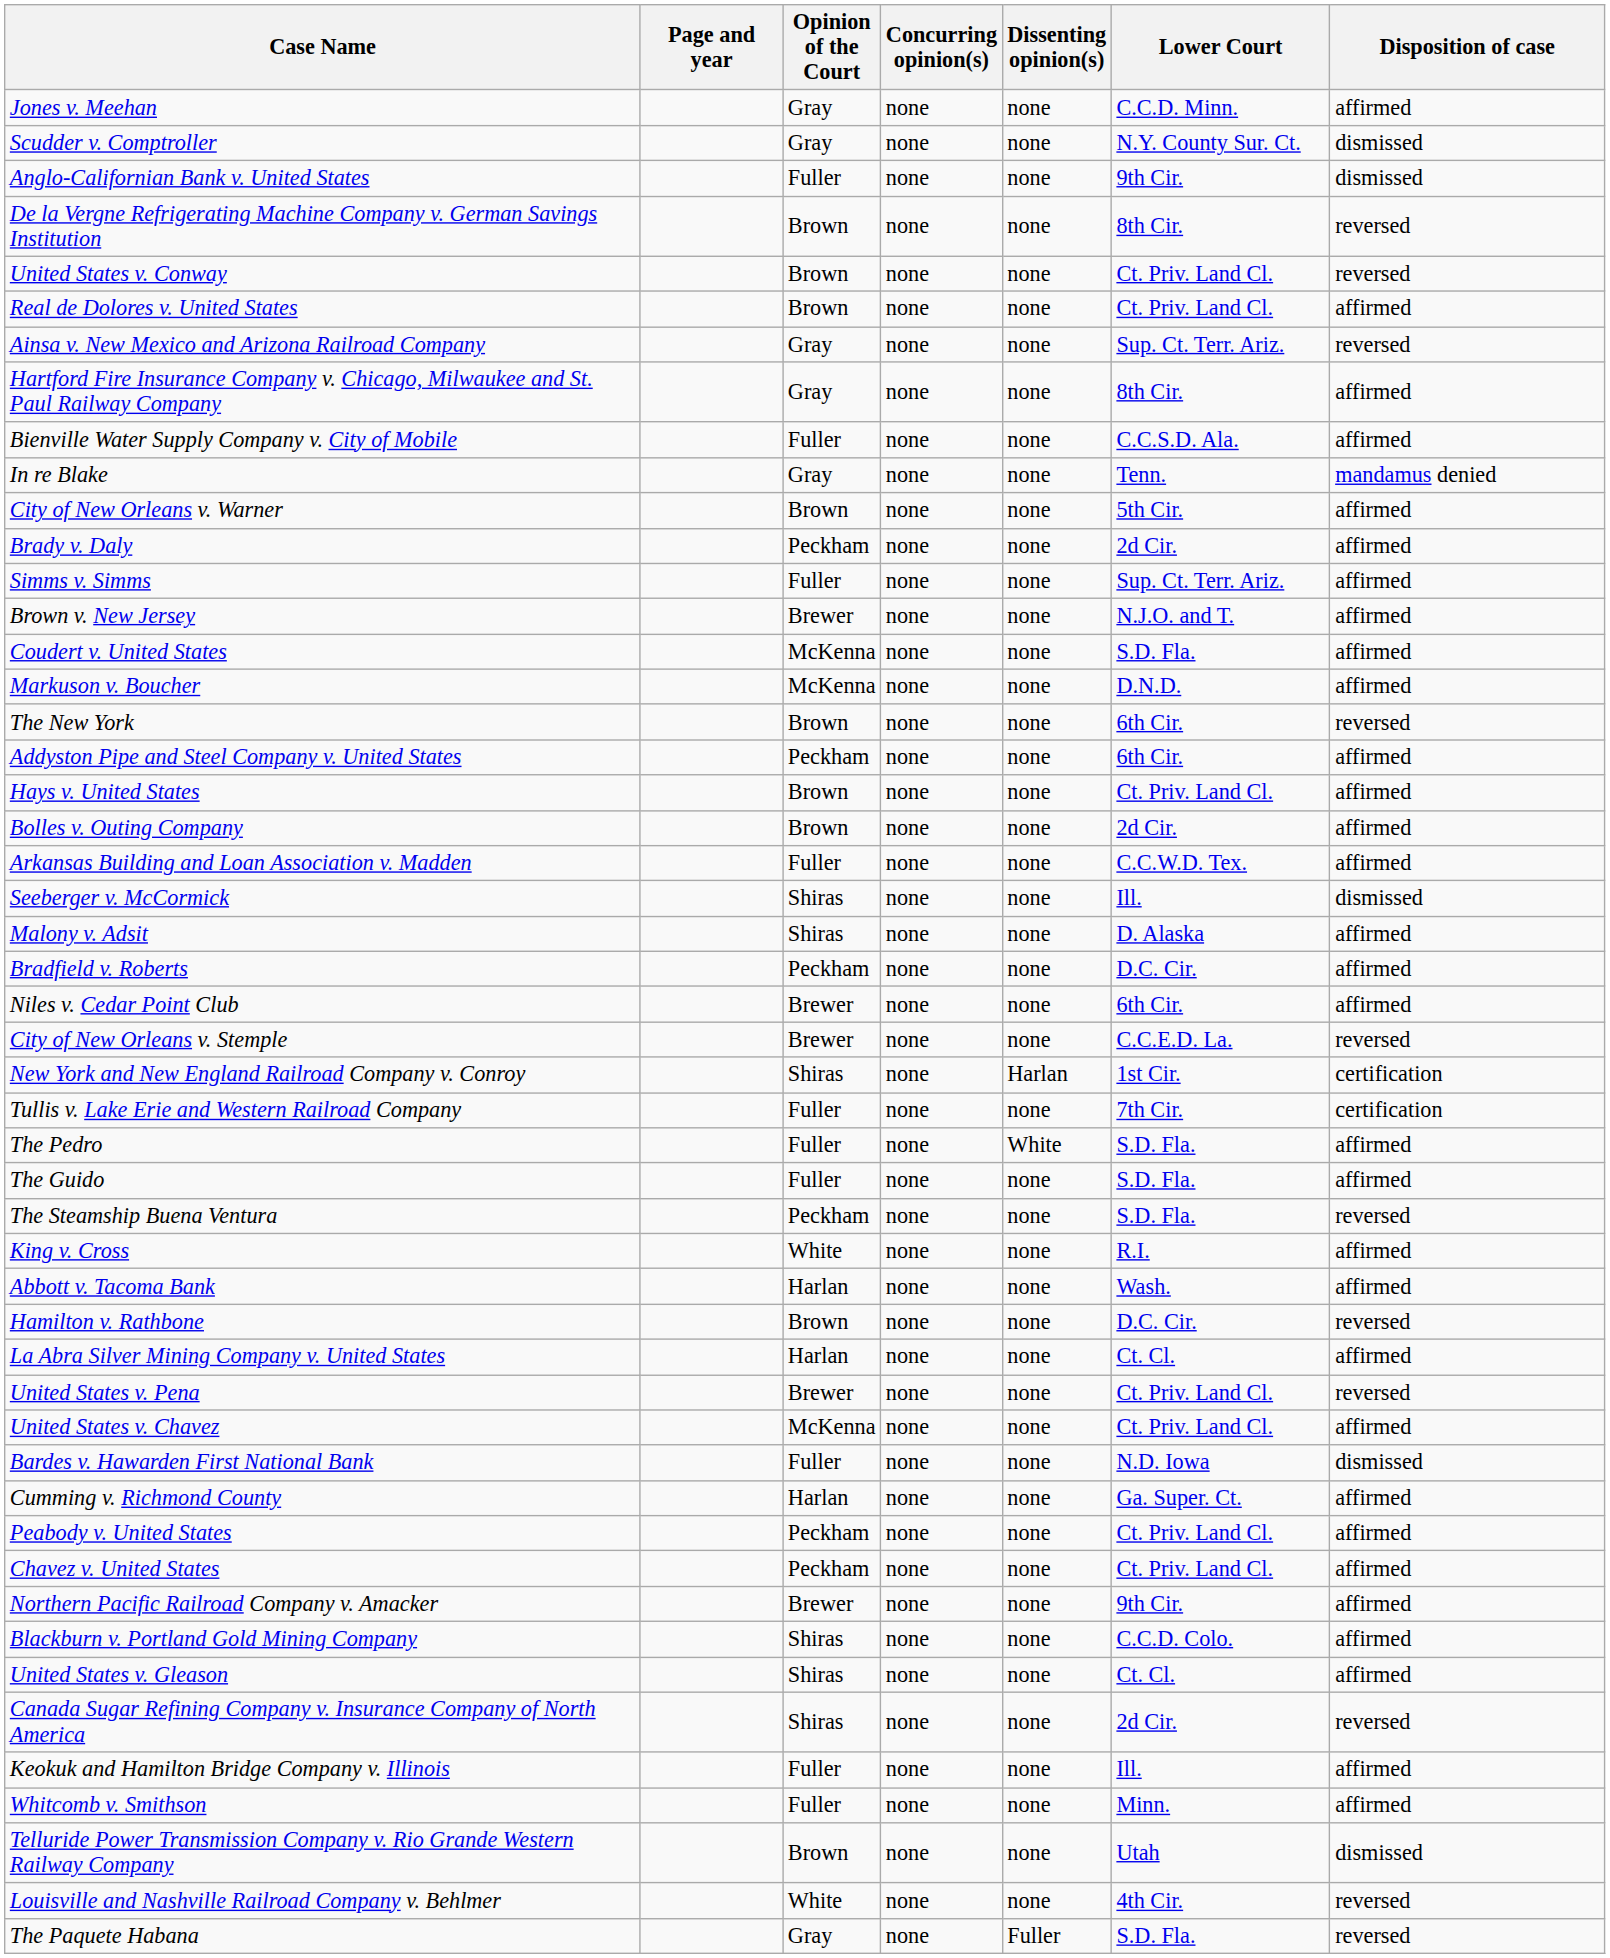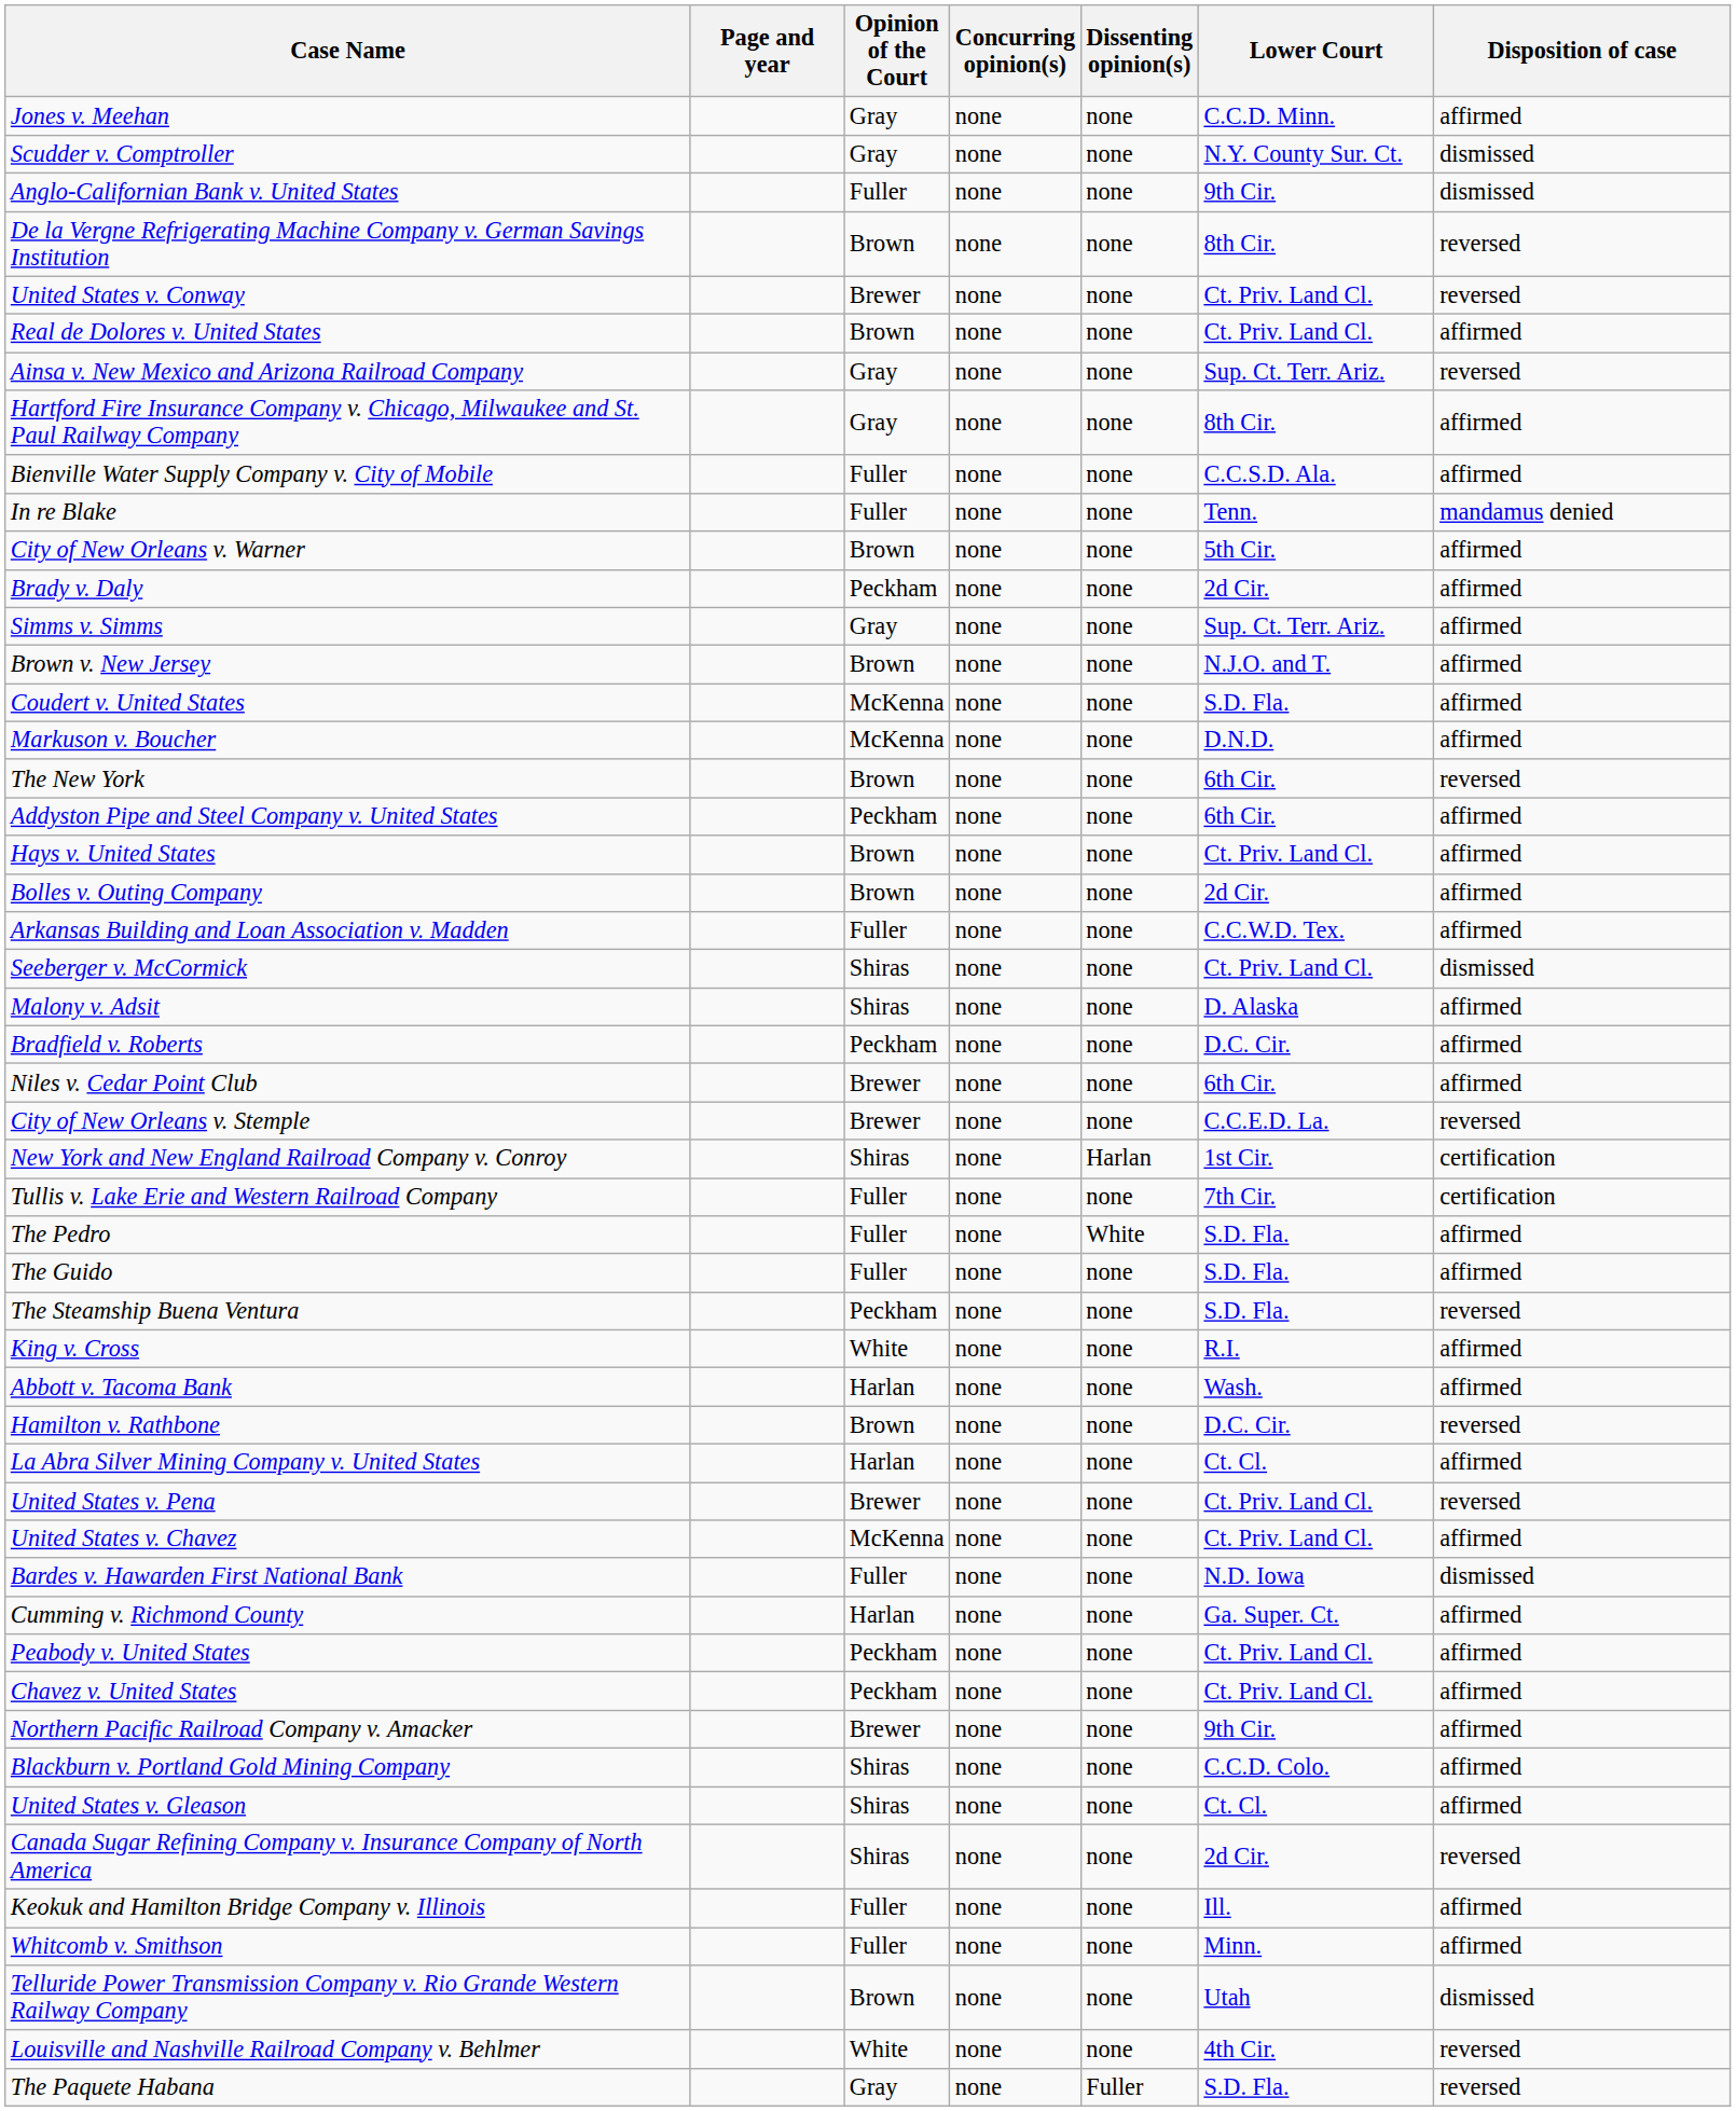 <table class="wikitable sortable">
 <tr>
 <th scope="col" style="width: 450px;">Case Name</th>
 <th scope="col" style="width: 95px;">Page and year</th>
 <th scope="col" style="width: 10px;">Opinion of the Court</th>
 <th scope="col" style="width: 10px;">Concurring opinion(s)</th>
 <th scope="col" style="width: 10px;">Dissenting opinion(s)</th>
 <th scope="col" style="width: 150px;">Lower Court</th>
 <th scope="col" style="width: 190px;">Disposition of case</th>
 </tr>
 <tr>
 <td><em><a href='#'>Jones v. Meehan</a></em></td>
 <td align="right"></td>
 <td>Gray</td>
 <td>none</td>
 <td>none</td>
 <td><a href='#'>C.C.D. Minn.</a></td>
 <td>affirmed</td>
 </tr>
 <tr>
 <td><em><a href='#'>Scudder v. Comptroller</a></em></td>
 <td align="right"></td>
 <td>Gray</td>
 <td>none</td>
 <td>none</td>
 <td><a href='#'>N.Y. County Sur. Ct.</a></td>
 <td>dismissed</td>
 </tr>
 <tr>
 <td><em><a href='#'>Anglo-Californian Bank v. United States</a></em></td>
 <td align="right"></td>
 <td>Fuller</td>
 <td>none</td>
 <td>none</td>
 <td><a href='#'>9th Cir.</a></td>
 <td>dismissed</td>
 </tr>
 <tr>
 <td><em><a href='#'>De la Vergne Refrigerating Machine Company v. German Savings Institution</a></em></td>
 <td align="right"></td>
 <td>Brown</td>
 <td>none</td>
 <td>none</td>
 <td><a href='#'>8th Cir.</a></td>
 <td>reversed</td>
 </tr>
 <tr>
 <td><em><a href='#'>United States v. Conway</a></em></td>
 <td align="right"></td>
-<td>Brown</td>
+<td>Brewer</td>
 <td>none</td>
 <td>none</td>
 <td><a href='#'>Ct. Priv. Land Cl.</a></td>
 <td>reversed</td>
 </tr>
 <tr>
 <td><em><a href='#'>Real de Dolores v. United States</a></em></td>
 <td align="right"></td>
 <td>Brown</td>
 <td>none</td>
 <td>none</td>
 <td><a href='#'>Ct. Priv. Land Cl.</a></td>
 <td>affirmed</td>
 </tr>
 <tr>
 <td><em><a href='#'>Ainsa v. New Mexico and Arizona Railroad Company</a></em></td>
 <td align="right"></td>
 <td>Gray</td>
 <td>none</td>
 <td>none</td>
 <td><a href='#'>Sup. Ct. Terr. Ariz.</a></td>
 <td>reversed</td>
 </tr>
 <tr>
 <td><em><a href='#'>Hartford Fire Insurance Company</a> v. <a href='#'>Chicago, Milwaukee and St. Paul Railway Company</a></em></td>
 <td align="right"></td>
 <td>Gray</td>
 <td>none</td>
 <td>none</td>
 <td><a href='#'>8th Cir.</a></td>
 <td>affirmed</td>
 </tr>
 <tr>
 <td><em>Bienville Water Supply Company v. <a href='#'>City of Mobile</a></em></td>
 <td align="right"></td>
 <td>Fuller</td>
 <td>none</td>
 <td>none</td>
 <td><a href='#'>C.C.S.D. Ala.</a></td>
 <td>affirmed</td>
 </tr>
 <tr>
 <td><em>In re Blake</em></td>
 <td align="right"></td>
-<td>Gray</td>
+<td>Fuller</td>
 <td>none</td>
 <td>none</td>
 <td><a href='#'>Tenn.</a></td>
 <td><a href='#'>mandamus</a> denied</td>
 </tr>
 <tr>
 <td><em><a href='#'>City of New Orleans</a> v. Warner</em></td>
 <td align="right"></td>
 <td>Brown</td>
 <td>none</td>
 <td>none</td>
 <td><a href='#'>5th Cir.</a></td>
 <td>affirmed</td>
 </tr>
 <tr>
 <td><em><a href='#'>Brady v. Daly</a></em></td>
 <td align="right"></td>
 <td>Peckham</td>
 <td>none</td>
 <td>none</td>
 <td><a href='#'>2d Cir.</a></td>
 <td>affirmed</td>
 </tr>
 <tr>
 <td><em><a href='#'>Simms v. Simms</a></em></td>
 <td align="right"></td>
-<td>Fuller</td>
+<td>Gray</td>
 <td>none</td>
 <td>none</td>
 <td><a href='#'>Sup. Ct. Terr. Ariz.</a></td>
 <td>affirmed</td>
 </tr>
 <tr>
 <td><em>Brown v. <a href='#'>New Jersey</a></em></td>
 <td align="right"></td>
-<td>Brewer</td>
+<td>Brown</td>
 <td>none</td>
 <td>none</td>
 <td><a href='#'>N.J.O. and T.</a></td>
 <td>affirmed</td>
 </tr>
 <tr>
 <td><em><a href='#'>Coudert v. United States</a></em></td>
 <td align="right"></td>
 <td>McKenna</td>
 <td>none</td>
 <td>none</td>
 <td><a href='#'>S.D. Fla.</a></td>
 <td>affirmed</td>
 </tr>
 <tr>
 <td><em><a href='#'>Markuson v. Boucher</a></em></td>
 <td align="right"></td>
 <td>McKenna</td>
 <td>none</td>
 <td>none</td>
 <td><a href='#'>D.N.D.</a></td>
 <td>affirmed</td>
 </tr>
 <tr>
 <td><em>The New York</em></td>
 <td align="right"></td>
 <td>Brown</td>
 <td>none</td>
 <td>none</td>
 <td><a href='#'>6th Cir.</a></td>
 <td>reversed</td>
 </tr>
 <tr>
 <td><em><a href='#'>Addyston Pipe and Steel Company v. United States</a></em></td>
 <td align="right"></td>
 <td>Peckham</td>
 <td>none</td>
 <td>none</td>
 <td><a href='#'>6th Cir.</a></td>
 <td>affirmed</td>
 </tr>
 <tr>
 <td><em><a href='#'>Hays v. United States</a></em></td>
 <td align="right"></td>
 <td>Brown</td>
 <td>none</td>
 <td>none</td>
 <td><a href='#'>Ct. Priv. Land Cl.</a></td>
 <td>affirmed</td>
 </tr>
 <tr>
 <td><em><a href='#'>Bolles v. Outing Company</a></em></td>
 <td align="right"></td>
 <td>Brown</td>
 <td>none</td>
 <td>none</td>
 <td><a href='#'>2d Cir.</a></td>
 <td>affirmed</td>
 </tr>
 <tr>
 <td><em><a href='#'>Arkansas Building and Loan Association v. Madden</a></em></td>
 <td align="right"></td>
 <td>Fuller</td>
 <td>none</td>
 <td>none</td>
 <td><a href='#'>C.C.W.D. Tex.</a></td>
 <td>affirmed</td>
 </tr>
 <tr>
 <td><em><a href='#'>Seeberger v. McCormick</a></em></td>
 <td align="right"></td>
 <td>Shiras</td>
 <td>none</td>
 <td>none</td>
-<td><a href='#'>Ill.</a></td>
+<td><a href='#'>Ct. Priv. Land Cl.</a></td>
 <td>dismissed</td>
 </tr>
 <tr>
 <td><em><a href='#'>Malony v. Adsit</a></em></td>
 <td align="right"></td>
 <td>Shiras</td>
 <td>none</td>
 <td>none</td>
 <td><a href='#'>D. Alaska</a></td>
 <td>affirmed</td>
 </tr>
 <tr>
 <td><em><a href='#'>Bradfield v. Roberts</a></em></td>
 <td align="right"></td>
 <td>Peckham</td>
 <td>none</td>
 <td>none</td>
 <td><a href='#'>D.C. Cir.</a></td>
 <td>affirmed</td>
 </tr>
 <tr>
 <td><em>Niles v. <a href='#'>Cedar Point</a> Club</em></td>
 <td align="right"></td>
 <td>Brewer</td>
 <td>none</td>
 <td>none</td>
 <td><a href='#'>6th Cir.</a></td>
 <td>affirmed</td>
 </tr>
 <tr>
 <td><em><a href='#'>City of New Orleans</a> v. Stemple</em></td>
 <td align="right"></td>
 <td>Brewer</td>
 <td>none</td>
 <td>none</td>
 <td><a href='#'>C.C.E.D. La.</a></td>
 <td>reversed</td>
 </tr>
 <tr>
 <td><em><a href='#'>New York and New England Railroad</a> Company v. Conroy</em></td>
 <td align="right"></td>
 <td>Shiras</td>
 <td>none</td>
 <td>Harlan</td>
 <td><a href='#'>1st Cir.</a></td>
 <td>certification</td>
 </tr>
 <tr>
 <td><em>Tullis v. <a href='#'>Lake Erie and Western Railroad</a> Company</em></td>
 <td align="right"></td>
 <td>Fuller</td>
 <td>none</td>
 <td>none</td>
 <td><a href='#'>7th Cir.</a></td>
 <td>certification</td>
 </tr>
 <tr>
 <td><em>The Pedro</em></td>
 <td align="right"></td>
 <td>Fuller</td>
 <td>none</td>
 <td>White</td>
 <td><a href='#'>S.D. Fla.</a></td>
 <td>affirmed</td>
 </tr>
 <tr>
 <td><em>The Guido</em></td>
 <td align="right"></td>
 <td>Fuller</td>
 <td>none</td>
 <td>none</td>
 <td><a href='#'>S.D. Fla.</a></td>
 <td>affirmed</td>
 </tr>
 <tr>
 <td><em>The Steamship Buena Ventura</em></td>
 <td align="right"></td>
 <td>Peckham</td>
 <td>none</td>
 <td>none</td>
 <td><a href='#'>S.D. Fla.</a></td>
 <td>reversed</td>
 </tr>
 <tr>
 <td><em><a href='#'>King v. Cross</a></em></td>
 <td align="right"></td>
 <td>White</td>
 <td>none</td>
 <td>none</td>
 <td><a href='#'>R.I.</a></td>
 <td>affirmed</td>
 </tr>
 <tr>
 <td><em><a href='#'>Abbott v. Tacoma Bank</a></em></td>
 <td align="right"></td>
 <td>Harlan</td>
 <td>none</td>
 <td>none</td>
 <td><a href='#'>Wash.</a></td>
 <td>affirmed</td>
 </tr>
 <tr>
 <td><em><a href='#'>Hamilton v. Rathbone</a></em></td>
 <td align="right"></td>
 <td>Brown</td>
 <td>none</td>
 <td>none</td>
 <td><a href='#'>D.C. Cir.</a></td>
 <td>reversed</td>
 </tr>
 <tr>
 <td><em><a href='#'>La Abra Silver Mining Company v. United States</a></em></td>
 <td align="right"></td>
 <td>Harlan</td>
 <td>none</td>
 <td>none</td>
 <td><a href='#'>Ct. Cl.</a></td>
 <td>affirmed</td>
 </tr>
 <tr>
 <td><em><a href='#'>United States v. Pena</a></em></td>
 <td align="right"></td>
 <td>Brewer</td>
 <td>none</td>
 <td>none</td>
 <td><a href='#'>Ct. Priv. Land Cl.</a></td>
 <td>reversed</td>
 </tr>
 <tr>
 <td><em><a href='#'>United States v. Chavez</a></em></td>
 <td align="right"></td>
 <td>McKenna</td>
 <td>none</td>
 <td>none</td>
 <td><a href='#'>Ct. Priv. Land Cl.</a></td>
 <td>affirmed</td>
 </tr>
 <tr>
 <td><em><a href='#'>Bardes v. Hawarden First National Bank</a></em></td>
 <td align="right"></td>
 <td>Fuller</td>
 <td>none</td>
 <td>none</td>
 <td><a href='#'>N.D. Iowa</a></td>
 <td>dismissed</td>
 </tr>
 <tr>
 <td><em>Cumming v. <a href='#'>Richmond County</a></em></td>
 <td align="right"></td>
 <td>Harlan</td>
 <td>none</td>
 <td>none</td>
 <td><a href='#'>Ga. Super. Ct.</a></td>
 <td>affirmed</td>
 </tr>
 <tr>
 <td><em><a href='#'>Peabody v. United States</a></em></td>
 <td align="right"></td>
 <td>Peckham</td>
 <td>none</td>
 <td>none</td>
 <td><a href='#'>Ct. Priv. Land Cl.</a></td>
 <td>affirmed</td>
 </tr>
 <tr>
 <td><em><a href='#'>Chavez v. United States</a></em></td>
 <td align="right"></td>
 <td>Peckham</td>
 <td>none</td>
 <td>none</td>
 <td><a href='#'>Ct. Priv. Land Cl.</a></td>
 <td>affirmed</td>
 </tr>
 <tr>
 <td><em><a href='#'>Northern Pacific Railroad</a> Company v. Amacker</em></td>
 <td align="right"></td>
 <td>Brewer</td>
 <td>none</td>
 <td>none</td>
 <td><a href='#'>9th Cir.</a></td>
 <td>affirmed</td>
 </tr>
 <tr>
 <td><em><a href='#'>Blackburn v. Portland Gold Mining Company</a></em></td>
 <td align="right"></td>
 <td>Shiras</td>
 <td>none</td>
 <td>none</td>
 <td><a href='#'>C.C.D. Colo.</a></td>
 <td>affirmed</td>
 </tr>
 <tr>
 <td><em><a href='#'>United States v. Gleason </a></em></td>
 <td align="right"></td>
 <td>Shiras</td>
 <td>none</td>
 <td>none</td>
 <td><a href='#'>Ct. Cl.</a></td>
 <td>affirmed</td>
 </tr>
 <tr>
 <td><em><a href='#'>Canada Sugar Refining Company v. Insurance Company of North America</a></em></td>
 <td align="right"></td>
 <td>Shiras</td>
 <td>none</td>
 <td>none</td>
 <td><a href='#'>2d Cir.</a></td>
 <td>reversed</td>
 </tr>
 <tr>
 <td><em>Keokuk and Hamilton Bridge Company v. <a href='#'>Illinois</a></em></td>
 <td align="right"></td>
 <td>Fuller</td>
 <td>none</td>
 <td>none</td>
 <td><a href='#'>Ill.</a></td>
 <td>affirmed</td>
 </tr>
 <tr>
 <td><em><a href='#'>Whitcomb v. Smithson</a></em></td>
 <td align="right"></td>
 <td>Fuller</td>
 <td>none</td>
 <td>none</td>
 <td><a href='#'>Minn.</a></td>
 <td>affirmed</td>
 </tr>
 <tr>
 <td><em><a href='#'>Telluride Power Transmission Company v. Rio Grande Western Railway Company</a></em></td>
 <td align="right"></td>
 <td>Brown</td>
 <td>none</td>
 <td>none</td>
 <td><a href='#'>Utah</a></td>
 <td>dismissed</td>
 </tr>
 <tr>
 <td><em><a href='#'>Louisville and Nashville Railroad Company</a> v. Behlmer</em></td>
 <td align="right"></td>
 <td>White</td>
 <td>none</td>
 <td>none</td>
 <td><a href='#'>4th Cir.</a></td>
 <td>reversed</td>
 </tr>
 <tr>
 <td><em>The Paquete Habana</em></td>
 <td align="right"></td>
 <td>Gray</td>
 <td>none</td>
 <td>Fuller</td>
 <td><a href='#'>S.D. Fla.</a></td>
 <td>reversed</td>
 </tr>
 <tr>
 </tr>
 </table>
